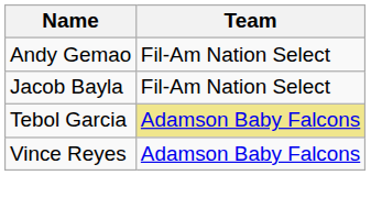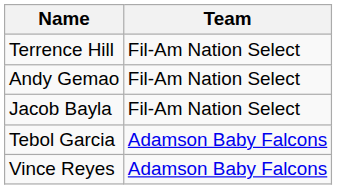 <table class="wikitable">
 <tr>
 <th>Name</th>
 <th>Team</th>
+</tr>
+<tr>
+<td>Terrence Hill</td>
+<td>Fil-Am Nation Select</td>
 </tr>
 <tr>
 <td>Andy Gemao</td>
 <td>Fil-Am Nation Select</td>
 </tr>
 <tr>
 <td>Jacob Bayla</td>
 <td>Fil-Am Nation Select</td>
 </tr>
 <tr>
 <td>Tebol Garcia</td>
-<td style="background: khaki;"><a href='#'>Adamson Baby Falcons</a></td>
+<td><a href='#'>Adamson Baby Falcons</a></td>
 </tr>
 <tr>
 <td>Vince Reyes</td>
 <td><a href='#'>Adamson Baby Falcons</a></td>
 </tr>
 </table>
